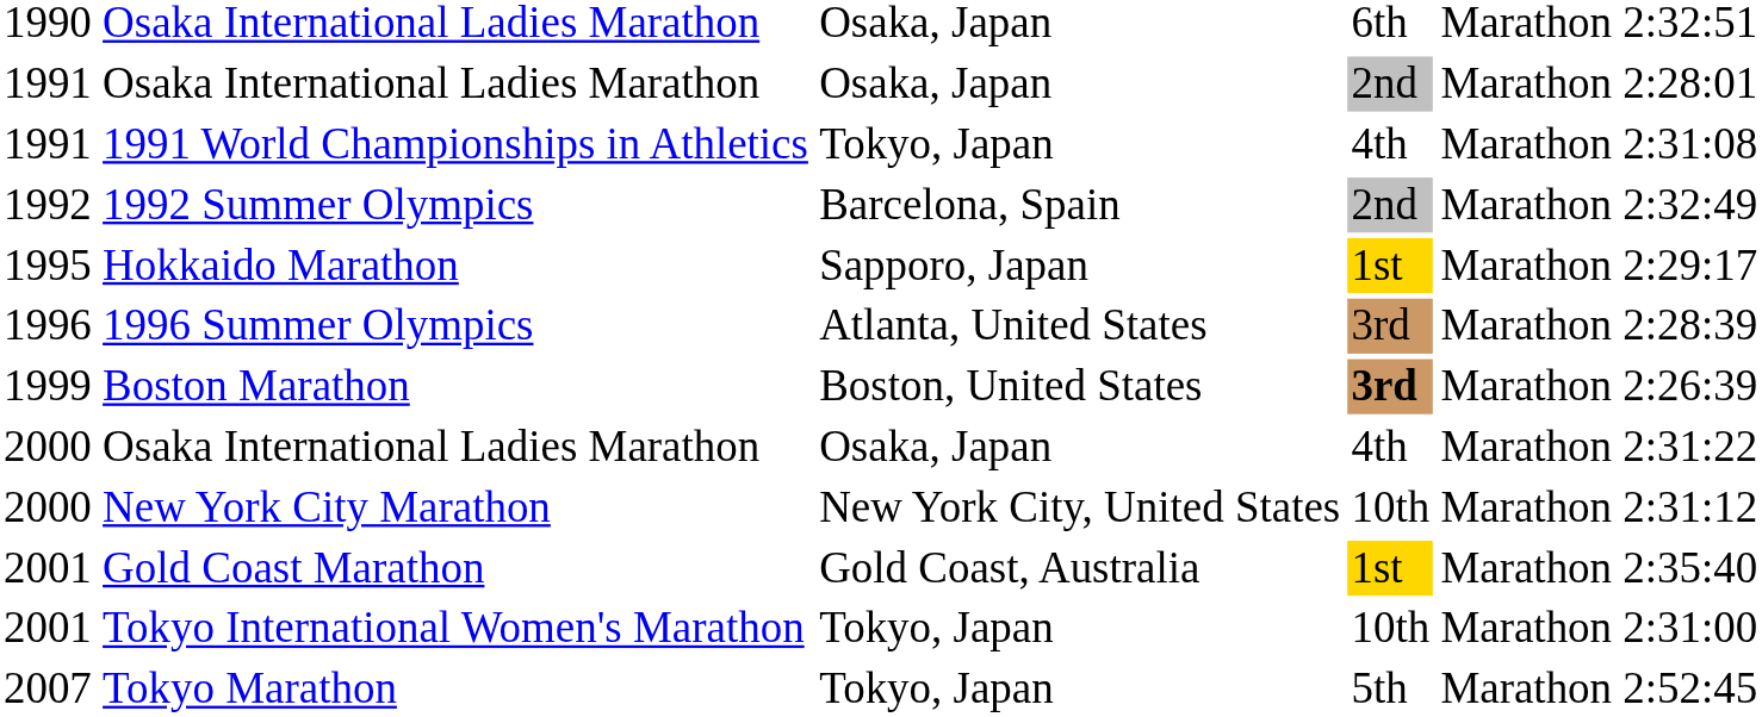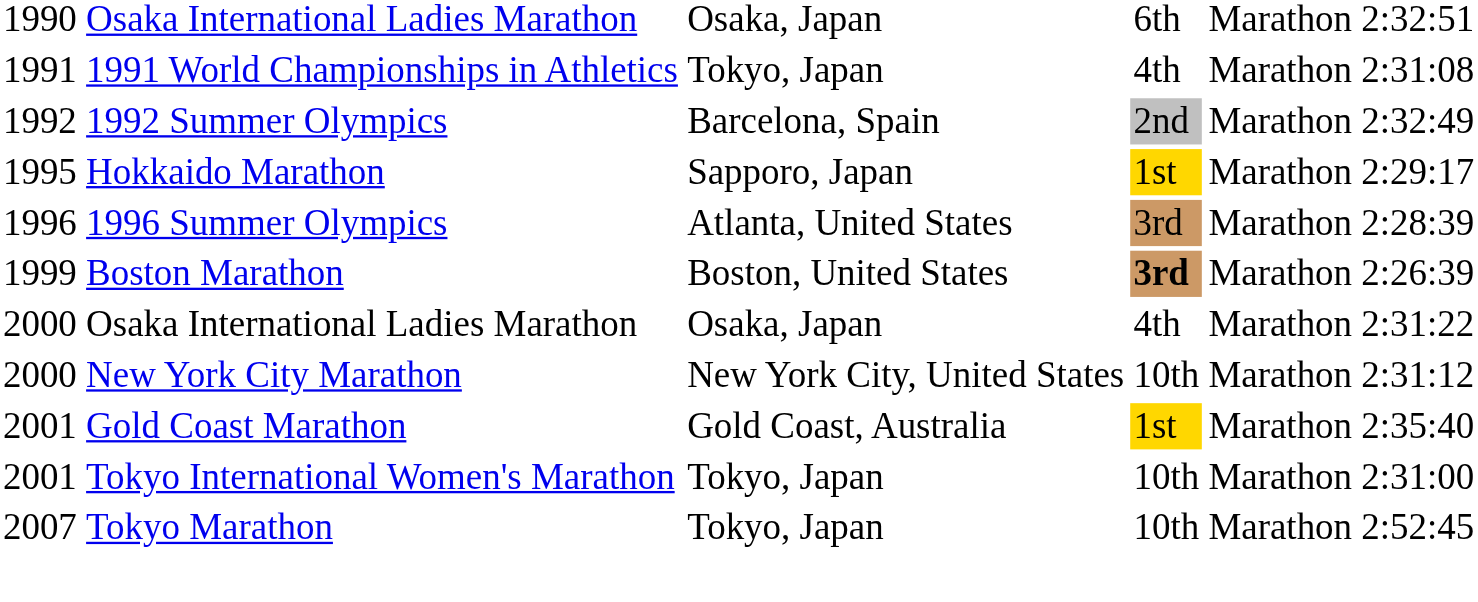 <table>
 <tr>
 <td>1990</td>
 <td><a href='#'>Osaka International Ladies Marathon</a></td>
 <td>Osaka, Japan</td>
 <td>6th</td>
 <td>Marathon</td>
 <td>2:32:51</td>
-</tr>
-<tr>
-<td>1991</td>
-<td>Osaka International Ladies Marathon</td>
-<td>Osaka, Japan</td>
-<td bgcolor="silver">2nd</td>
-<td>Marathon</td>
-<td>2:28:01</td>
 </tr>
 <tr>
 <td>1991</td>
 <td><a href='#'>1991 World Championships in Athletics</a></td>
 <td>Tokyo, Japan</td>
 <td>4th</td>
 <td>Marathon</td>
 <td>2:31:08</td>
 </tr>
 <tr>
 <td>1992</td>
 <td><a href='#'>1992 Summer Olympics</a></td>
 <td>Barcelona, Spain</td>
 <td bgcolor="silver">2nd</td>
 <td>Marathon</td>
 <td>2:32:49</td>
 </tr>
 <tr>
 <td>1995</td>
 <td><a href='#'>Hokkaido Marathon</a></td>
 <td>Sapporo, Japan</td>
 <td bgcolor="gold">1st</td>
 <td>Marathon</td>
 <td>2:29:17</td>
 </tr>
 <tr>
 <td>1996</td>
 <td><a href='#'>1996 Summer Olympics</a></td>
 <td>Atlanta, United States</td>
 <td bgcolor="cc9966">3rd</td>
 <td>Marathon</td>
 <td>2:28:39</td>
 </tr>
 <tr>
 <td>1999</td>
 <td><a href='#'>Boston Marathon</a></td>
 <td>Boston, United States</td>
 <td bgcolor="cc9966"><strong>3rd</strong></td>
 <td>Marathon</td>
 <td>2:26:39</td>
 </tr>
 <tr>
 <td>2000</td>
 <td>Osaka International Ladies Marathon</td>
 <td>Osaka, Japan</td>
 <td>4th</td>
 <td>Marathon</td>
 <td>2:31:22</td>
 </tr>
 <tr>
 <td>2000</td>
 <td><a href='#'>New York City Marathon</a></td>
 <td>New York City, United States</td>
 <td>10th</td>
 <td>Marathon</td>
 <td>2:31:12</td>
 </tr>
 <tr>
 <td>2001</td>
 <td><a href='#'>Gold Coast Marathon</a></td>
 <td>Gold Coast, Australia</td>
 <td bgcolor="gold">1st</td>
 <td>Marathon</td>
 <td>2:35:40</td>
 </tr>
 <tr>
 <td>2001</td>
 <td><a href='#'>Tokyo International Women's Marathon</a></td>
 <td>Tokyo, Japan</td>
 <td>10th</td>
 <td>Marathon</td>
 <td>2:31:00</td>
 </tr>
 <tr>
 <td>2007</td>
 <td><a href='#'>Tokyo Marathon</a></td>
 <td>Tokyo, Japan</td>
-<td>5th</td>
+<td>10th</td>
 <td>Marathon</td>
 <td>2:52:45</td>
 </tr>
 </table>
